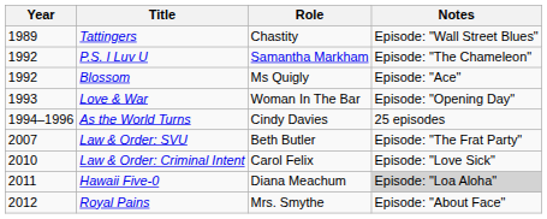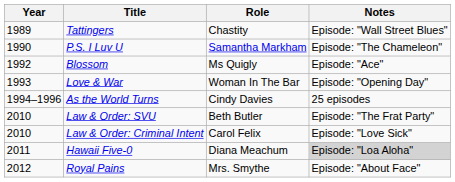 <table class="wikitable sortable">
 <tr>
 <th>Year</th>
 <th>Title</th>
 <th>Role</th>
 <th>Notes</th>
 </tr>
 <tr>
 <td>1989</td>
 <td><em><a href='#'>Tattingers</a></em></td>
 <td>Chastity</td>
 <td>Episode: "Wall Street Blues"</td>
 </tr>
 <tr>
-<td>1992</td>
+<td>1990</td>
 <td><em><a href='#'>P.S. I Luv U</a></em></td>
 <td><a href='#'>Samantha Markham</a></td>
 <td>Episode: "The Chameleon"</td>
 </tr>
 <tr>
 <td>1992</td>
 <td><a href='#'><em>Blossom</em></a></td>
 <td>Ms Quigly</td>
 <td>Episode: "Ace"</td>
 </tr>
 <tr>
 <td>1993</td>
 <td><a href='#'><em>Love & War</em></a></td>
 <td>Woman In The Bar</td>
 <td>Episode: "Opening Day"</td>
 </tr>
 <tr>
 <td>1994–1996</td>
 <td><em><a href='#'>As the World Turns</a></em></td>
 <td>Cindy Davies</td>
 <td>25 episodes</td>
 </tr>
 <tr>
-<td>2007</td>
+<td>2010</td>
 <td><em><a href='#'>Law & Order: SVU</a></em></td>
 <td>Beth Butler</td>
 <td>Episode: "The Frat Party"</td>
 </tr>
 <tr>
 <td>2010</td>
 <td><em><a href='#'>Law & Order: Criminal Intent</a></em></td>
 <td>Carol Felix</td>
 <td>Episode: "Love Sick"</td>
 </tr>
 <tr>
 <td>2011</td>
 <td><a href='#'><em>Hawaii Five-0</em></a></td>
 <td>Diana Meachum</td>
 <td style="background: lightgrey;">Episode: "Loa Aloha"</td>
 </tr>
 <tr>
 <td>2012</td>
 <td><em><a href='#'>Royal Pains</a></em></td>
 <td>Mrs. Smythe</td>
 <td>Episode: "About Face"</td>
 </tr>
 </table>
